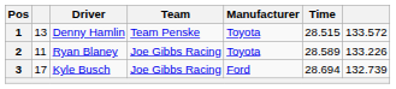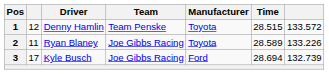 <table class="wikitable" style="font-size:95%">
 <tr>
 <th>Pos</th>
 <th></th>
 <th>Driver</th>
 <th>Team</th>
 <th>Manufacturer</th>
 <th>Time</th>
 <th></th>
 </tr>
 <tr>
 <th>1</th>
-<td>13</td>
+<td>12</td>
 <td><a href='#'>Denny Hamlin</a></td>
 <td><a href='#'>Team Penske</a></td>
 <td><a href='#'>Toyota</a></td>
 <td>28.515</td>
 <td>133.572</td>
 </tr>
 <tr>
 <th>2</th>
 <td>11</td>
 <td><a href='#'>Ryan Blaney</a></td>
 <td><a href='#'>Joe Gibbs Racing</a></td>
 <td><a href='#'>Toyota</a></td>
 <td>28.589</td>
 <td>133.226</td>
 </tr>
 <tr>
 <th>3</th>
 <td>17</td>
 <td><a href='#'>Kyle Busch</a></td>
 <td><a href='#'>Joe Gibbs Racing</a></td>
 <td><a href='#'>Ford</a></td>
 <td>28.694</td>
 <td>132.739</td>
 </tr>
 <tr>
 <th colspan="7"></th>
 </tr>
 </table>
